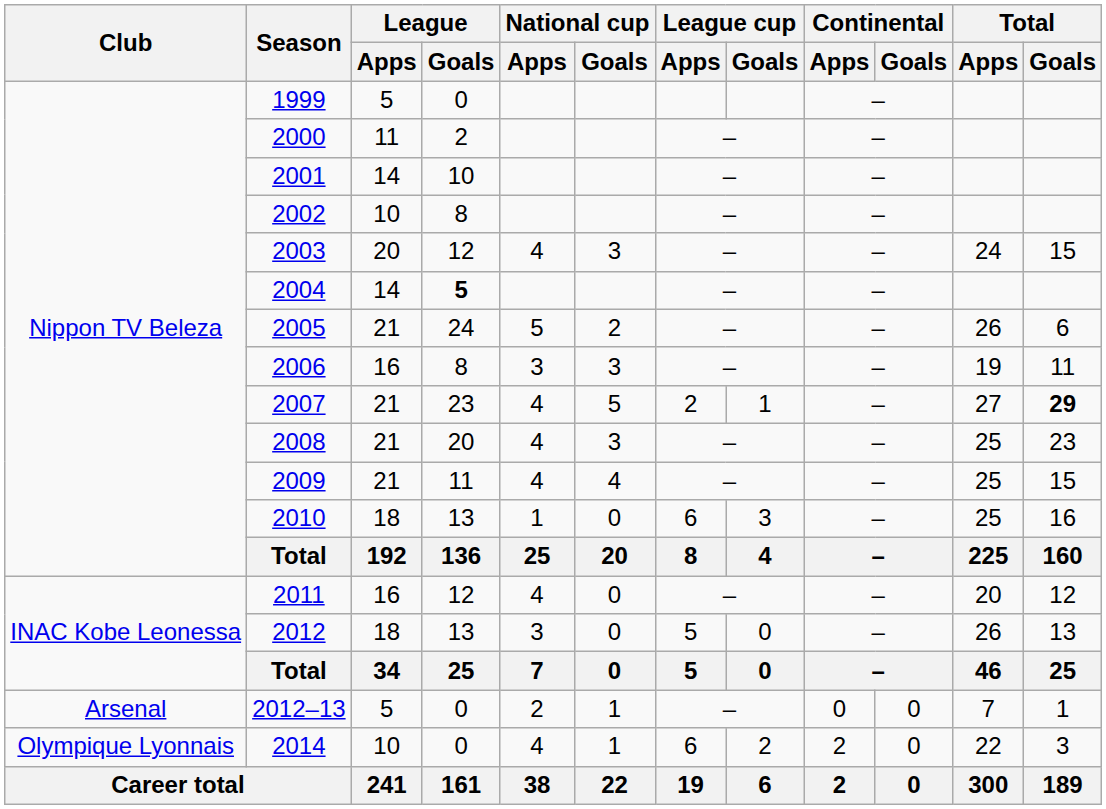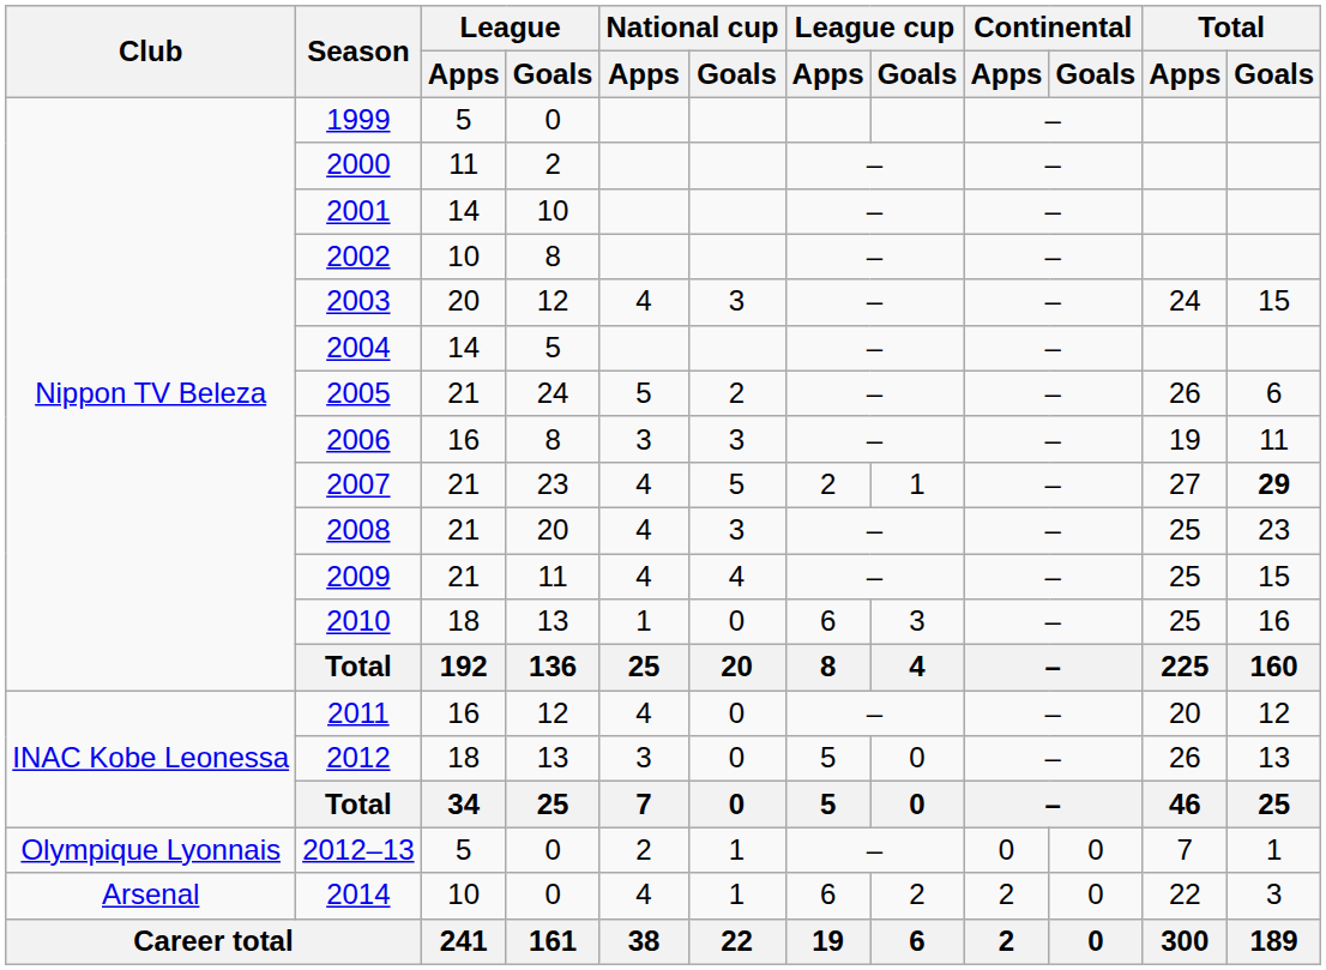 <table class="wikitable" style="text-align:center">
 <tr>
 <th rowspan="2">Club</th>
 <th rowspan="2">Season</th>
 <th colspan="2">League</th>
 <th colspan="2">National cup</th>
 <th colspan="2">League cup</th>
 <th colspan="2">Continental</th>
 <th colspan="2">Total</th>
 </tr>
 <tr>
 <th>Apps</th>
 <th>Goals</th>
 <th>Apps</th>
 <th>Goals</th>
 <th>Apps</th>
 <th>Goals</th>
 <th>Apps</th>
 <th>Goals</th>
 <th>Apps</th>
 <th>Goals</th>
 </tr>
 <tr>
 <td rowspan="13"><a href='#'>Nippon TV Beleza</a></td>
 <td><a href='#'>1999</a></td>
 <td>5</td>
 <td>0</td>
 <td></td>
 <td></td>
 <td></td>
 <td></td>
 <td colspan="2">–</td>
 <td></td>
 <td></td>
 </tr>
 <tr>
 <td><a href='#'>2000</a></td>
 <td>11</td>
 <td>2</td>
 <td></td>
 <td></td>
 <td colspan="2">–</td>
 <td colspan="2">–</td>
 <td></td>
 <td></td>
 </tr>
 <tr>
 <td><a href='#'>2001</a></td>
 <td>14</td>
 <td>10</td>
 <td></td>
 <td></td>
 <td colspan="2">–</td>
 <td colspan="2">–</td>
 <td></td>
 <td></td>
 </tr>
 <tr>
 <td><a href='#'>2002</a></td>
 <td>10</td>
 <td>8</td>
 <td></td>
 <td></td>
 <td colspan="2">–</td>
 <td colspan="2">–</td>
 <td></td>
 <td></td>
 </tr>
 <tr>
 <td><a href='#'>2003</a></td>
 <td>20</td>
 <td>12</td>
 <td>4</td>
 <td>3</td>
 <td colspan="2">–</td>
 <td colspan="2">–</td>
 <td>24</td>
 <td>15</td>
 </tr>
 <tr>
 <td><a href='#'>2004</a></td>
 <td>14</td>
-<td><strong>5</strong></td>
+<td>5</td>
 <td></td>
 <td></td>
 <td colspan="2">–</td>
 <td colspan="2">–</td>
 <td></td>
 <td></td>
 </tr>
 <tr>
 <td><a href='#'>2005</a></td>
 <td>21</td>
 <td>24</td>
 <td>5</td>
 <td>2</td>
 <td colspan="2">–</td>
 <td colspan="2">–</td>
 <td>26</td>
 <td>6</td>
 </tr>
 <tr>
 <td><a href='#'>2006</a></td>
 <td>16</td>
 <td>8</td>
 <td>3</td>
 <td>3</td>
 <td colspan="2">–</td>
 <td colspan="2">–</td>
 <td>19</td>
 <td>11</td>
 </tr>
 <tr>
 <td><a href='#'>2007</a></td>
 <td>21</td>
 <td>23</td>
 <td>4</td>
 <td>5</td>
 <td>2</td>
 <td>1</td>
 <td colspan="2">–</td>
 <td>27</td>
 <td><strong>29</strong></td>
 </tr>
 <tr>
 <td><a href='#'>2008</a></td>
 <td>21</td>
 <td>20</td>
 <td>4</td>
 <td>3</td>
 <td colspan="2">–</td>
 <td colspan="2">–</td>
 <td>25</td>
 <td>23</td>
 </tr>
 <tr>
 <td><a href='#'>2009</a></td>
 <td>21</td>
 <td>11</td>
 <td>4</td>
 <td>4</td>
 <td colspan="2">–</td>
 <td colspan="2">–</td>
 <td>25</td>
 <td>15</td>
 </tr>
 <tr>
 <td><a href='#'>2010</a></td>
 <td>18</td>
 <td>13</td>
 <td>1</td>
 <td>0</td>
 <td>6</td>
 <td>3</td>
 <td colspan="2">–</td>
 <td>25</td>
 <td>16</td>
 </tr>
 <tr>
 <th>Total</th>
 <th>192</th>
 <th>136</th>
 <th>25</th>
 <th>20</th>
 <th>8</th>
 <th>4</th>
 <th colspan="2">–</th>
 <th>225</th>
 <th>160</th>
 </tr>
 <tr>
 <td rowspan="3"><a href='#'>INAC Kobe Leonessa</a></td>
 <td><a href='#'>2011</a></td>
 <td>16</td>
 <td>12</td>
 <td>4</td>
 <td>0</td>
 <td colspan="2">–</td>
 <td colspan="2">–</td>
 <td>20</td>
 <td>12</td>
 </tr>
 <tr>
 <td><a href='#'>2012</a></td>
 <td>18</td>
 <td>13</td>
 <td>3</td>
 <td>0</td>
 <td>5</td>
 <td>0</td>
 <td colspan="2">–</td>
 <td>26</td>
 <td>13</td>
 </tr>
 <tr>
 <th>Total</th>
 <th>34</th>
 <th>25</th>
 <th>7</th>
 <th>0</th>
 <th>5</th>
 <th>0</th>
 <th colspan="2">–</th>
 <th>46</th>
 <th>25</th>
 </tr>
 <tr>
-<td><a href='#'>Arsenal</a></td>
+<td><a href='#'>Olympique Lyonnais</a></td>
 <td><a href='#'>2012–13</a></td>
 <td>5</td>
 <td>0</td>
 <td>2</td>
 <td>1</td>
 <td colspan="2">–</td>
 <td>0</td>
 <td>0</td>
 <td>7</td>
 <td>1</td>
 </tr>
 <tr>
-<td><a href='#'>Olympique Lyonnais</a></td>
+<td><a href='#'>Arsenal</a></td>
 <td><a href='#'>2014</a></td>
 <td>10</td>
 <td>0</td>
 <td>4</td>
 <td>1</td>
 <td>6</td>
 <td>2</td>
 <td>2</td>
 <td>0</td>
 <td>22</td>
 <td>3</td>
 </tr>
 <tr>
 <th colspan="2">Career total</th>
 <th>241</th>
 <th>161</th>
 <th>38</th>
 <th>22</th>
 <th>19</th>
 <th>6</th>
 <th>2</th>
 <th>0</th>
 <th>300</th>
 <th>189</th>
 </tr>
 </table>
